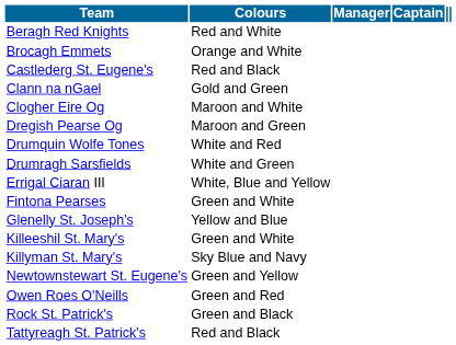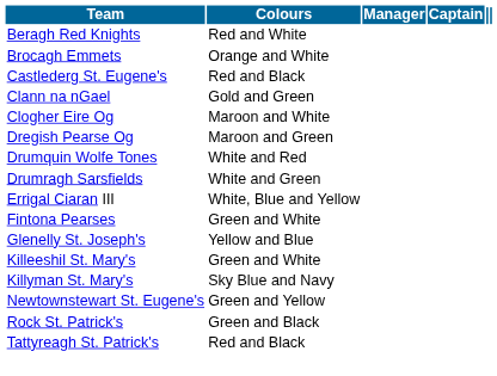 <table cellpadding="1" 1px #aaa 90%;" style="margin: 1em auto;">
 <tr style="background:#069; color:white;">
 <th rowspan="2">Team</th>
 <th rowspan="2">Colours</th>
 <th rowspan="2">Manager</th>
 <th rowspan="2">Captain</th>
 </tr>
 <tr style="background:#069; color:white;">
 <th></th>
 <th></th>
 </tr>
 <tr>
 <td><a href='#'>Beragh Red Knights</a></td>
 <td> Red and White</td>
 <td></td>
 <td></td>
 <td></td>
 <td></td>
 </tr>
 <tr>
 <td><a href='#'>Brocagh Emmets</a></td>
 <td> Orange and White</td>
 <td></td>
 <td></td>
 <td></td>
 <td></td>
 <td></td>
 </tr>
 <tr>
 <td><a href='#'>Castlederg St. Eugene's</a></td>
 <td> Red and Black</td>
 <td></td>
 <td></td>
 <td></td>
 <td></td>
 <td></td>
 </tr>
 <tr>
 <td><a href='#'>Clann na nGael</a></td>
 <td> Gold and Green</td>
 <td></td>
 <td></td>
 <td></td>
 <td></td>
 <td></td>
 </tr>
 <tr>
 <td><a href='#'>Clogher Eire Og</a></td>
 <td> Maroon and White</td>
 <td></td>
 <td></td>
 <td></td>
 <td></td>
 <td></td>
 </tr>
 <tr>
 <td><a href='#'>Dregish Pearse Og</a></td>
 <td> Maroon and Green</td>
 <td></td>
 <td></td>
 <td></td>
 <td></td>
 <td></td>
 </tr>
 <tr>
 <td><a href='#'>Drumquin Wolfe Tones</a></td>
 <td> White and Red</td>
 <td></td>
 <td></td>
 <td></td>
 <td></td>
 <td></td>
 </tr>
 <tr>
 <td><a href='#'>Drumragh Sarsfields</a></td>
 <td> White and Green</td>
 <td></td>
 <td></td>
 <td></td>
 <td></td>
 <td></td>
 </tr>
 <tr>
 <td><a href='#'>Errigal Ciaran</a> III</td>
 <td> White, Blue and Yellow</td>
 <td></td>
 <td></td>
 <td></td>
 <td></td>
 <td></td>
 </tr>
 <tr>
 <td><a href='#'>Fintona Pearses</a></td>
 <td> Green and White</td>
 <td></td>
 <td></td>
 <td></td>
 <td></td>
 <td></td>
 </tr>
 <tr>
 <td><a href='#'>Glenelly St. Joseph's</a></td>
 <td> Yellow and Blue</td>
 <td></td>
 <td></td>
 <td></td>
 <td></td>
 <td></td>
 </tr>
 <tr>
 <td><a href='#'>Killeeshil St. Mary's</a></td>
 <td> Green and White</td>
 <td></td>
 <td></td>
 <td></td>
 <td></td>
 <td></td>
 </tr>
 <tr>
 <td><a href='#'>Killyman St. Mary's</a></td>
 <td> Sky Blue and Navy</td>
 <td></td>
 <td></td>
 <td></td>
 <td></td>
 <td></td>
 </tr>
 <tr>
 <td><a href='#'>Newtownstewart St. Eugene's</a></td>
 <td> Green and Yellow</td>
 <td></td>
 <td></td>
 <td></td>
 <td></td>
 <td></td>
 </tr>
 <tr>
-<td><a href='#'>Owen Roes O'Neills</a></td>
-<td> Green and Red</td>
-<td></td>
-<td></td>
-<td></td>
-<td></td>
-<td></td>
-</tr>
-<tr>
 <td><a href='#'>Rock St. Patrick's</a></td>
 <td> Green and Black</td>
 <td></td>
 <td></td>
 <td></td>
 <td></td>
 <td></td>
 </tr>
 <tr>
 <td><a href='#'>Tattyreagh St. Patrick's</a></td>
 <td> Red and Black</td>
 <td></td>
 <td></td>
 <td></td>
 <td></td>
 <td></td>
 </tr>
 </table>
